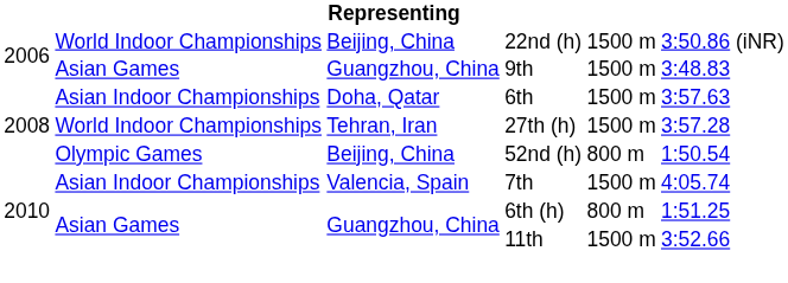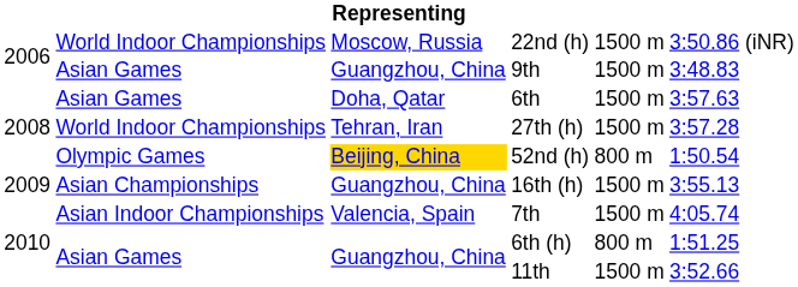 <table>
 <tr>
 <th colspan="6">Representing </th>
 </tr>
 <tr>
 <td rowspan=2>2006</td>
 <td><a href='#'>World Indoor Championships</a></td>
-<td><a href='#'>Beijing, China</a></td>
+<td><a href='#'>Moscow, Russia</a></td>
 <td>22nd (h)</td>
 <td>1500 m</td>
 <td><a href='#'>3:50.86</a> (iNR)</td>
 </tr>
 <tr>
 <td><a href='#'>Asian Games</a></td>
 <td><a href='#'>Guangzhou, China</a></td>
 <td>9th</td>
 <td>1500 m</td>
 <td><a href='#'>3:48.83</a></td>
 </tr>
 <tr>
 <td rowspan=3>2008</td>
-<td><a href='#'>Asian Indoor Championships</a></td>
+<td><a href='#'>Asian Games</a></td>
 <td><a href='#'>Doha, Qatar</a></td>
 <td>6th</td>
 <td>1500 m</td>
 <td><a href='#'>3:57.63</a></td>
 </tr>
 <tr>
 <td><a href='#'>World Indoor Championships</a></td>
 <td><a href='#'>Tehran, Iran</a></td>
 <td>27th (h)</td>
 <td>1500 m</td>
 <td><a href='#'>3:57.28</a></td>
 </tr>
 <tr>
 <td><a href='#'>Olympic Games</a></td>
-<td><a href='#'>Beijing, China</a></td>
+<td style="background: gold;"><a href='#'>Beijing, China</a></td>
 <td>52nd (h)</td>
 <td>800 m</td>
 <td><a href='#'>1:50.54</a></td>
+</tr>
+<tr>
+<td>2009</td>
+<td><a href='#'>Asian Championships</a></td>
+<td><a href='#'>Guangzhou, China</a></td>
+<td>16th (h)</td>
+<td>1500 m</td>
+<td><a href='#'>3:55.13</a></td>
 </tr>
 <tr>
 <td rowspan=3>2010</td>
 <td><a href='#'>Asian Indoor Championships</a></td>
 <td><a href='#'>Valencia, Spain</a></td>
 <td>7th</td>
 <td>1500 m</td>
 <td><a href='#'>4:05.74</a></td>
 </tr>
 <tr>
 <td rowspan=2><a href='#'>Asian Games</a></td>
 <td rowspan=2><a href='#'>Guangzhou, China</a></td>
 <td>6th (h)</td>
 <td>800 m</td>
 <td><a href='#'>1:51.25</a></td>
 </tr>
 <tr>
 <td>11th</td>
 <td>1500 m</td>
 <td><a href='#'>3:52.66</a></td>
 </tr>
 </table>
